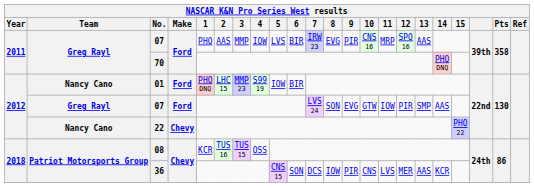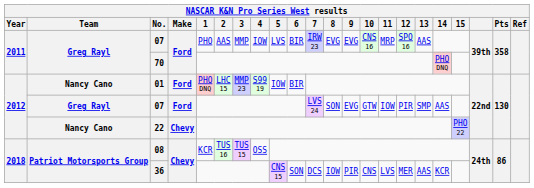 <table class="wikitable" style="text-align:center; font-size:75%">
 <tr>
 <th colspan=23><a href='#'>NASCAR K&N Pro Series West</a> results</th>
 </tr>
 <tr>
 <th>Year</th>
 <th>Team</th>
 <th>No.</th>
 <th>Make</th>
 <th>1</th>
 <th>2</th>
 <th>3</th>
 <th>4</th>
 <th>5</th>
 <th>6</th>
 <th>7</th>
 <th>8</th>
 <th>9</th>
 <th>10</th>
 <th>11</th>
 <th>12</th>
 <th>13</th>
 <th>14</th>
 <th>15</th>
 <th></th>
 <th>Pts</th>
 <th>Ref</th>
 </tr>
 <tr>
 <th rowspan=2><a href='#'>2011</a></th>
 <th rowspan=2><a href='#'>Greg Rayl</a></th>
 <th>07</th>
 <th rowspan=2><a href='#'>Ford</a></th>
 <td><a href='#'>PHO</a></td>
 <td><a href='#'>AAS</a></td>
 <td><a href='#'>MMP</a></td>
 <td><a href='#'>IOW</a></td>
 <td><a href='#'>LVS</a></td>
 <td><a href='#'>BIR</a></td>
 <td style="background:#CFCFFF;"><a href='#'>IRW</a><br><small>23</small></td>
 <td><a href='#'>EVG</a></td>
-<td><a href='#'>PIR</a></td>
+<td><a href='#'>EVG</a></td>
 <td style="background:#DFFFDF;"><a href='#'>CNS</a><br><small>16</small></td>
 <td><a href='#'>MRP</a></td>
 <td style="background:#DFFFDF;"><a href='#'>SPO</a><br><small>16</small></td>
 <td><a href='#'>AAS</a></td>
 <td colspan=2></td>
 <th rowspan=2>39th</th>
 <th rowspan=2>358</th>
 <th rowspan=2></th>
 </tr>
 <tr>
 <th>70</th>
 <td colspan=13></td>
 <td style="background:#FFCFCF;"><a href='#'>PHO</a><br><small>DNQ</small></td>
 <td></td>
 </tr>
 <tr>
 <th rowspan=3><a href='#'>2012</a></th>
 <th>Nancy Cano</th>
 <th>01</th>
 <th><a href='#'>Ford</a></th>
 <td style="background:#FFCFCF;"><a href='#'>PHO</a><br><small>DNQ</small></td>
 <td style="background:#DFFFDF;"><a href='#'>LHC</a><br><small>15</small></td>
 <td style="background:#CFCFFF;"><a href='#'>MMP</a><br><small>23</small></td>
 <td style="background:#DFFFDF;"><a href='#'>S99</a><br><small>19</small></td>
 <td><a href='#'>IOW</a></td>
 <td><a href='#'>BIR</a></td>
 <td colspan=9></td>
 <th rowspan=3>22nd</th>
 <th rowspan=3>130</th>
 <th rowspan=3></th>
 </tr>
 <tr>
 <th><a href='#'>Greg Rayl</a></th>
 <th>07</th>
 <th><a href='#'>Ford</a></th>
 <td colspan=6></td>
 <td style="background:#EFCFFF;"><a href='#'>LVS</a><br><small>24</small></td>
 <td><a href='#'>SON</a></td>
 <td><a href='#'>EVG</a></td>
 <td><a href='#'>GTW</a></td>
 <td><a href='#'>IOW</a></td>
 <td><a href='#'>PIR</a></td>
 <td><a href='#'>SMP</a></td>
 <td><a href='#'>AAS</a></td>
 <td></td>
 </tr>
 <tr>
 <th>Nancy Cano</th>
 <th>22</th>
 <th><a href='#'>Chevy</a></th>
 <td colspan=14></td>
 <td style="background:#CFCFFF;"><a href='#'>PHO</a><br><small>22</small></td>
 </tr>
 <tr>
 <th rowspan=2><a href='#'>2018</a></th>
 <th rowspan=2><a href='#'>Patriot Motorsports Group</a></th>
 <th>08</th>
 <th rowspan=2><a href='#'>Chevy</a></th>
 <td><a href='#'>KCR</a></td>
 <td style="background:#DFFFDF;"><a href='#'>TUS</a><br><small>16</small></td>
 <td style="background:#EFCFFF;"><a href='#'>TUS</a><br><small>15</small></td>
 <td><a href='#'>OSS</a></td>
 <td colspan=11></td>
 <th rowspan=2>24th</th>
 <th rowspan=2>86</th>
 <th rowspan=2></th>
 </tr>
 <tr>
 <th>36</th>
 <td colspan=4></td>
 <td style="background:#EFCFFF;"><a href='#'>CNS</a><br><small>15</small></td>
 <td><a href='#'>SON</a></td>
 <td><a href='#'>DCS</a></td>
 <td><a href='#'>IOW</a></td>
 <td><a href='#'>PIR</a></td>
 <td><a href='#'>CNS</a></td>
 <td><a href='#'>LVS</a></td>
 <td><a href='#'>MER</a></td>
 <td><a href='#'>AAS</a></td>
 <td><a href='#'>KCR</a></td>
 <td></td>
 </tr>
 </table>
